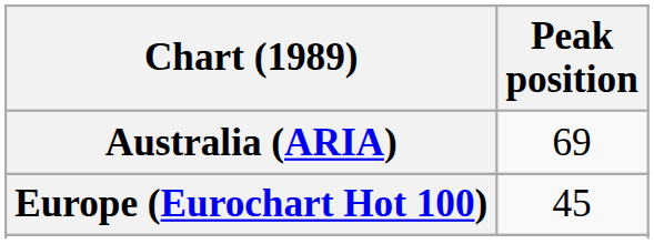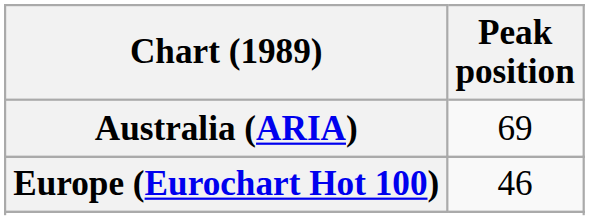 <table class="wikitable sortable plainrowheaders" style="text-align:center">
 <tr>
 <th>Chart (1989)</th>
 <th>Peak<br>position</th>
 </tr>
 <tr>
 <th scope="row">Australia (<a href='#'>ARIA</a>)</th>
 <td>69</td>
 </tr>
 <tr>
 </tr>
 <tr>
 <th scope="row">Europe (<a href='#'>Eurochart Hot 100</a>)</th>
-<td>45</td>
+<td>46</td>
 </tr>
 <tr>
 </tr>
 <tr>
 </tr>
 </table>
